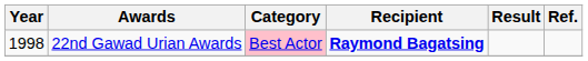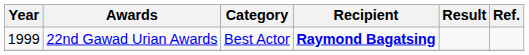 <table class="wikitable">
 <tr>
 <th>Year</th>
 <th>Awards</th>
 <th>Category</th>
 <th>Recipient</th>
 <th>Result</th>
 <th>Ref.</th>
 </tr>
 <tr>
-<td>1998</td>
+<td>1999</td>
 <td><a href='#'>22nd Gawad Urian Awards</a></td>
-<td style="background: pink;"><a href='#'>Best Actor</a></td>
+<td><a href='#'>Best Actor</a></td>
 <td><strong><a href='#'>Raymond Bagatsing</a></strong></td>
 <td></td>
 <td></td>
 </tr>
 <tr>
 </tr>
 </table>
